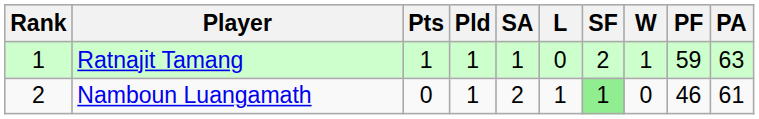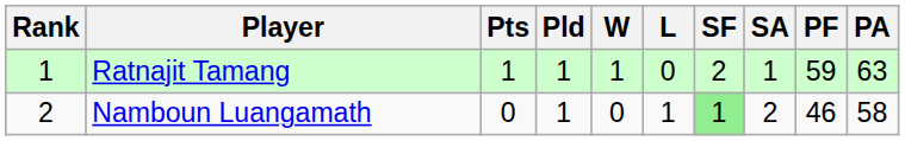 <table class=wikitable style="text-align:center; font-size:90%">
 <tr>
 <th width="20">Rank</th>
 <th width="200">Player</th>
 <th width="20">Pts</th>
 <th width="20">Pld</th>
-<th width="20">SA</th>
+<th width="20">W</th>
 <th width="20">L</th>
 <th width="20">SF</th>
-<th width="20">W</th>
+<th width="20">SA</th>
 <th width="20">PF</th>
 <th width="20">PA</th>
 </tr>
 <tr bgcolor="#ccffcc">
 <td>1</td>
 <td style="text-align:left"> <a href='#'>Ratnajit Tamang</a></td>
 <td>1</td>
 <td>1</td>
 <td>1</td>
 <td>0</td>
 <td>2</td>
 <td>1</td>
 <td>59</td>
 <td>63</td>
 </tr>
 <tr>
 <td>2</td>
 <td style="text-align:left"> <a href='#'>Namboun Luangamath</a></td>
 <td>0</td>
 <td>1</td>
-<td>2</td>
+<td>0</td>
 <td>1</td>
 <td style="background: lightgreen;">1</td>
-<td>0</td>
+<td>2</td>
 <td>46</td>
-<td>61</td>
+<td>58</td>
 </tr>
 </table>
